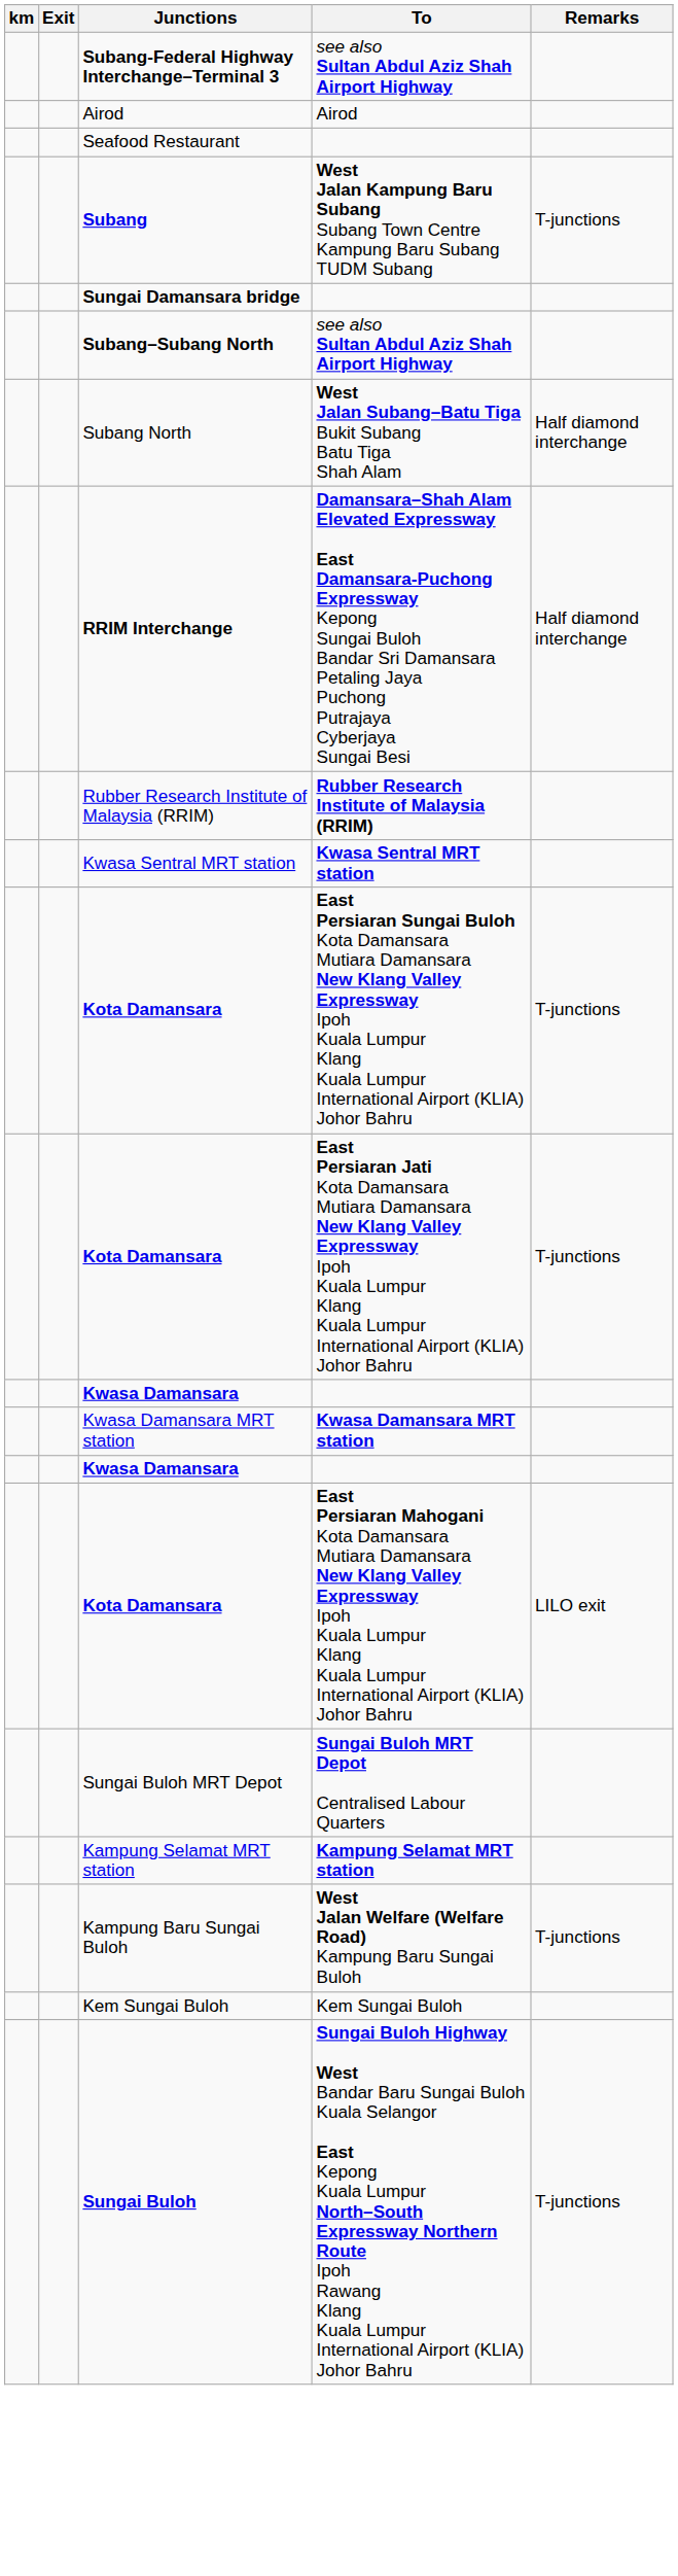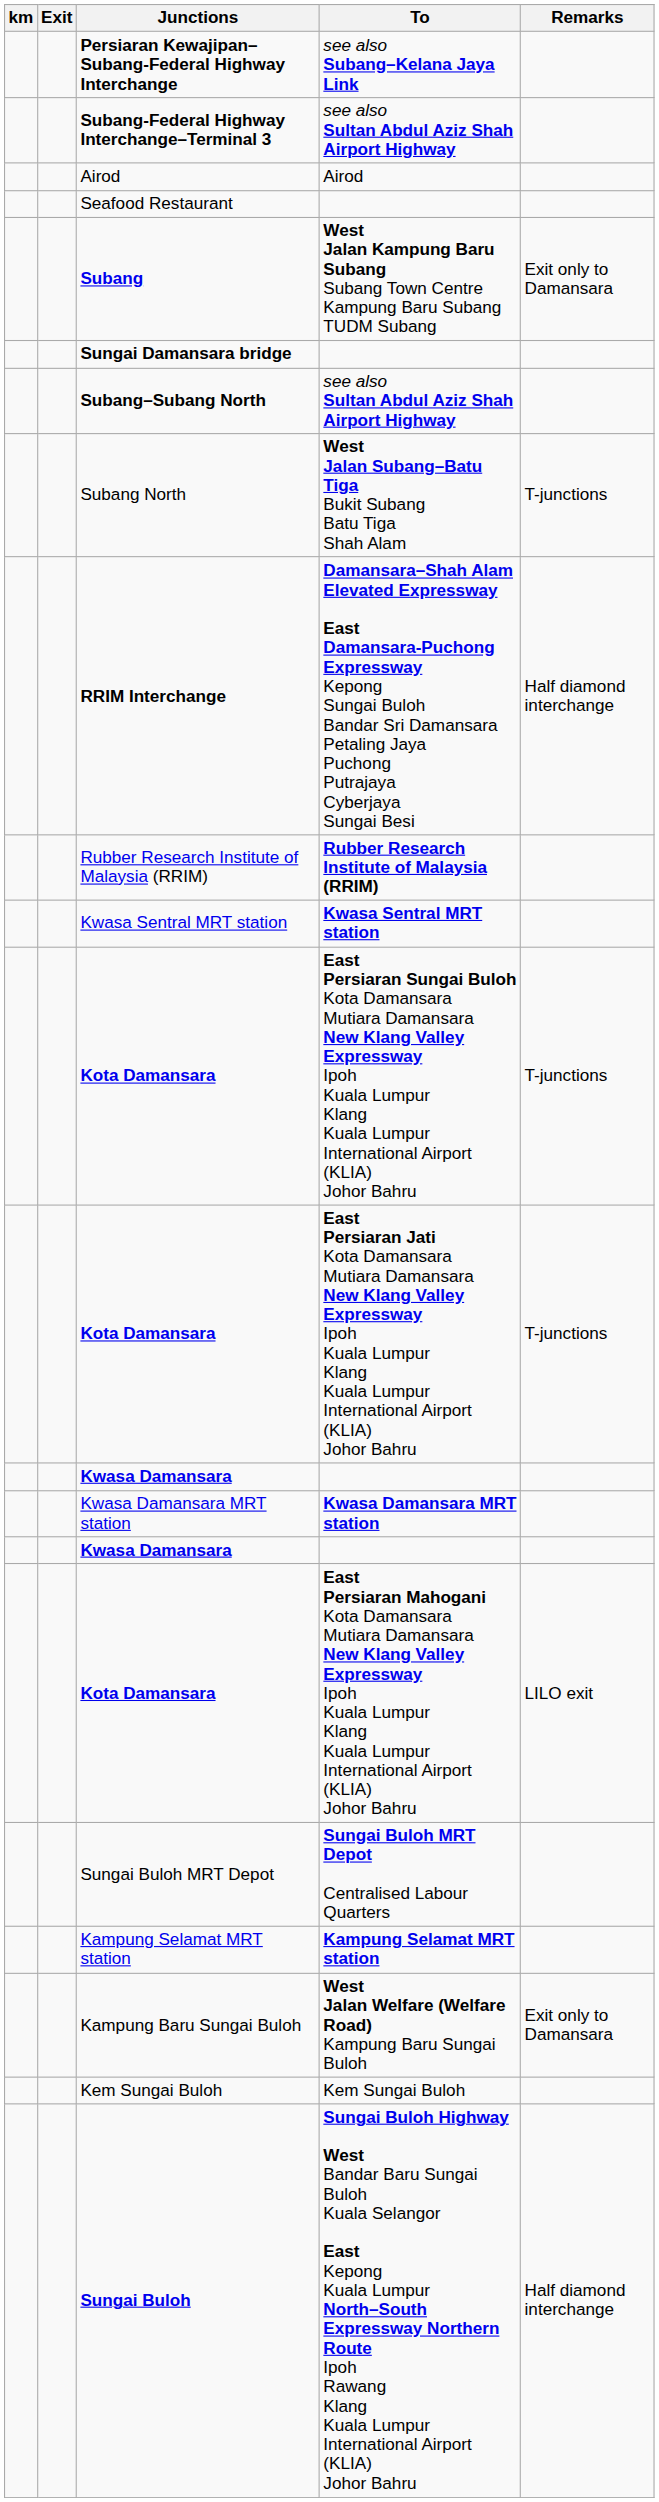 <table class="wikitable">
 <tr>
 <th>km</th>
 <th>Exit</th>
 <th>Junctions</th>
 <th>To</th>
 <th>Remarks</th>
+</tr>
+<tr>
+<td></td>
+<td></td>
+<td><strong>Persiaran Kewajipan–Subang-Federal Highway Interchange</strong></td>
+<td><em>see also</em><br><strong><a href='#'>Subang–Kelana Jaya Link</a></strong></td>
+<td></td>
 </tr>
 <tr>
 <td></td>
 <td></td>
 <td><strong>Subang-Federal Highway Interchange–Terminal 3</strong></td>
 <td><em>see also</em><br><strong><a href='#'>Sultan Abdul Aziz Shah Airport Highway</a></strong></td>
 <td></td>
 </tr>
 <tr>
 <td></td>
 <td></td>
 <td>Airod</td>
 <td>Airod</td>
 <td></td>
 </tr>
 <tr>
 <td></td>
 <td></td>
 <td>Seafood Restaurant</td>
 <td></td>
 <td></td>
 </tr>
 <tr>
 <td></td>
 <td></td>
 <td><strong><a href='#'>Subang</a></strong></td>
 <td><strong>West</strong><br><strong>Jalan Kampung Baru Subang</strong><br>Subang Town Centre<br>Kampung Baru Subang<br>TUDM Subang</td>
-<td>T-junctions</td>
+<td>Exit only to Damansara</td>
 </tr>
 <tr>
 <td></td>
 <td></td>
 <td><strong>Sungai Damansara bridge</strong></td>
 <td></td>
 <td></td>
 </tr>
 <tr>
 <td></td>
 <td></td>
 <td><strong>Subang–Subang North</strong></td>
 <td><em>see also</em><br><strong><a href='#'>Sultan Abdul Aziz Shah Airport Highway</a></strong></td>
 <td></td>
 </tr>
 <tr>
 <td></td>
 <td></td>
 <td>Subang North</td>
 <td><strong>West</strong><br> <strong><a href='#'>Jalan Subang–Batu Tiga</a></strong><br>Bukit Subang<br>Batu Tiga<br>Shah Alam</td>
-<td>Half diamond interchange</td>
+<td>T-junctions</td>
 </tr>
 <tr>
 <td></td>
 <td></td>
 <td><strong>RRIM Interchange</strong></td>
 <td> <strong><a href='#'>Damansara–Shah Alam Elevated Expressway</a></strong><br><br><strong>East</strong><br> <strong><a href='#'>Damansara-Puchong Expressway</a></strong><br>Kepong<br>Sungai Buloh<br>Bandar Sri Damansara<br>Petaling Jaya<br>Puchong<br>Putrajaya<br>Cyberjaya<br>Sungai Besi</td>
 <td>Half diamond interchange</td>
 </tr>
 <tr>
 <td></td>
 <td></td>
 <td><a href='#'>Rubber Research Institute of Malaysia</a> (RRIM)</td>
 <td><strong><a href='#'>Rubber Research Institute of Malaysia</a> (RRIM)</strong></td>
 <td></td>
 </tr>
 <tr>
 <td></td>
 <td></td>
 <td> <a href='#'>Kwasa Sentral MRT station</a></td>
 <td> <strong><a href='#'>Kwasa Sentral MRT station</a></strong><br></td>
 <td></td>
 </tr>
 <tr>
 <td></td>
 <td></td>
 <td><strong><a href='#'>Kota Damansara</a></strong></td>
 <td><strong>East</strong><br><strong>Persiaran Sungai Buloh</strong><br>Kota Damansara<br>Mutiara Damansara<br>   <strong><a href='#'>New Klang Valley Expressway</a></strong><br>Ipoh<br>Kuala Lumpur<br>Klang<br>Kuala Lumpur International Airport (KLIA) <br>Johor Bahru</td>
 <td>T-junctions</td>
 </tr>
 <tr>
 <td></td>
 <td></td>
 <td><strong><a href='#'>Kota Damansara</a></strong></td>
 <td><strong>East</strong><br><strong>Persiaran Jati</strong><br>Kota Damansara<br>Mutiara Damansara<br>   <strong><a href='#'>New Klang Valley Expressway</a></strong><br>Ipoh<br>Kuala Lumpur<br>Klang<br>Kuala Lumpur International Airport (KLIA) <br>Johor Bahru</td>
 <td>T-junctions</td>
 </tr>
 <tr>
 <td></td>
 <td></td>
 <td><strong><a href='#'>Kwasa Damansara</a></strong></td>
 <td></td>
 <td></td>
 </tr>
 <tr>
 <td></td>
 <td></td>
 <td> <a href='#'>Kwasa Damansara MRT station</a></td>
 <td> <strong><a href='#'>Kwasa Damansara MRT station</a></strong><br> </td>
 <td></td>
 </tr>
 <tr>
 <td></td>
 <td></td>
 <td><strong><a href='#'>Kwasa Damansara</a></strong></td>
 <td></td>
 <td></td>
 </tr>
 <tr>
 <td></td>
 <td></td>
 <td><strong><a href='#'>Kota Damansara</a></strong></td>
 <td><strong>East</strong><br><strong>Persiaran Mahogani</strong><br>Kota Damansara<br>Mutiara Damansara<br>   <strong><a href='#'>New Klang Valley Expressway</a></strong><br>Ipoh<br>Kuala Lumpur<br>Klang<br>Kuala Lumpur International Airport (KLIA) <br>Johor Bahru</td>
 <td>LILO exit</td>
 </tr>
 <tr>
 <td></td>
 <td></td>
 <td>Sungai Buloh MRT Depot</td>
 <td><strong><a href='#'>Sungai Buloh MRT Depot</a></strong><br> <br>Centralised Labour Quarters</td>
 <td></td>
 </tr>
 <tr>
 <td></td>
 <td></td>
 <td><a href='#'>Kampung Selamat MRT station</a></td>
 <td><strong><a href='#'>Kampung Selamat MRT station</a></strong><br> </td>
 <td></td>
 </tr>
 <tr>
 <td></td>
 <td></td>
 <td>Kampung Baru Sungai Buloh</td>
 <td><strong>West</strong><br><strong>Jalan Welfare (Welfare Road)</strong><br>Kampung Baru Sungai Buloh</td>
-<td>T-junctions</td>
+<td>Exit only to Damansara</td>
 </tr>
 <tr>
 <td></td>
 <td></td>
 <td>Kem Sungai Buloh</td>
 <td>Kem Sungai Buloh</td>
 <td></td>
 </tr>
 <tr>
 <td></td>
 <td></td>
 <td><strong><a href='#'>Sungai Buloh</a></strong></td>
 <td> <strong><a href='#'>Sungai Buloh Highway</a></strong><br><br><strong>West</strong><br>Bandar Baru Sungai Buloh<br>Kuala Selangor<br><br><strong>East</strong><br>Kepong<br>Kuala Lumpur<br>  <strong><a href='#'>North–South Expressway Northern Route</a></strong><br>Ipoh<br>Rawang<br>Klang<br>Kuala Lumpur International Airport (KLIA) <br>Johor Bahru</td>
-<td>T-junctions</td>
+<td>Half diamond interchange</td>
 </tr>
 </table>
